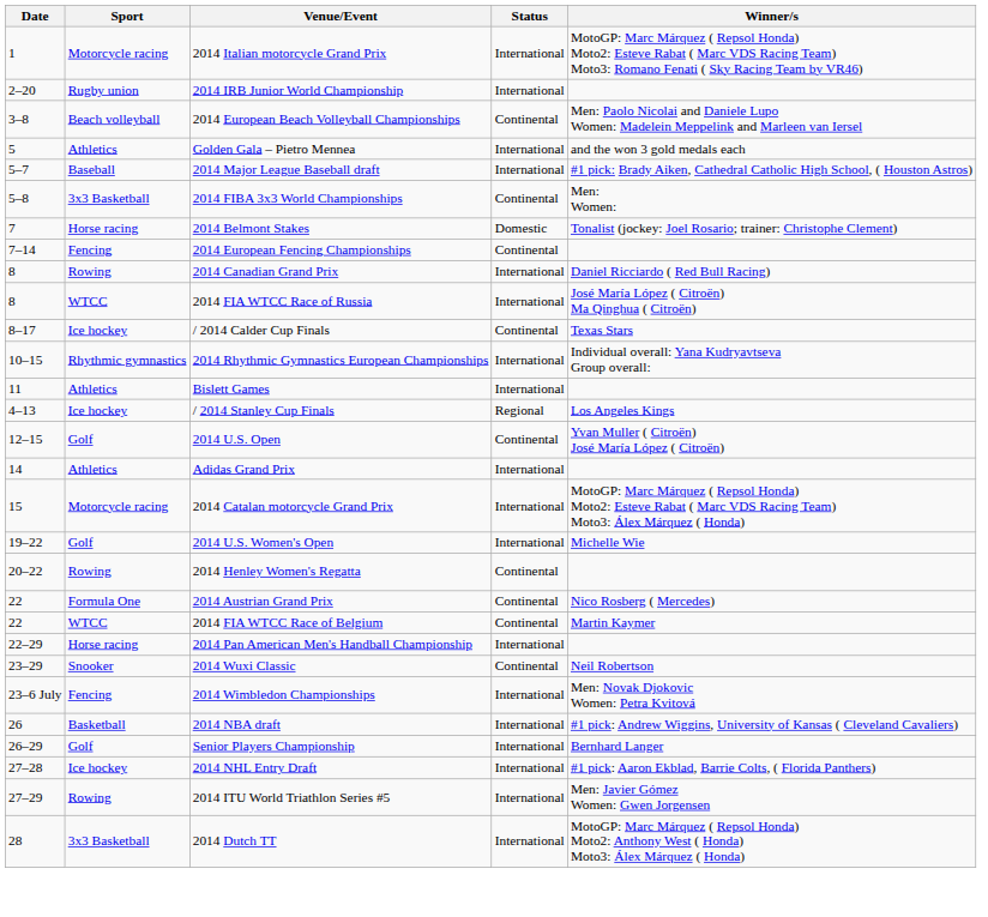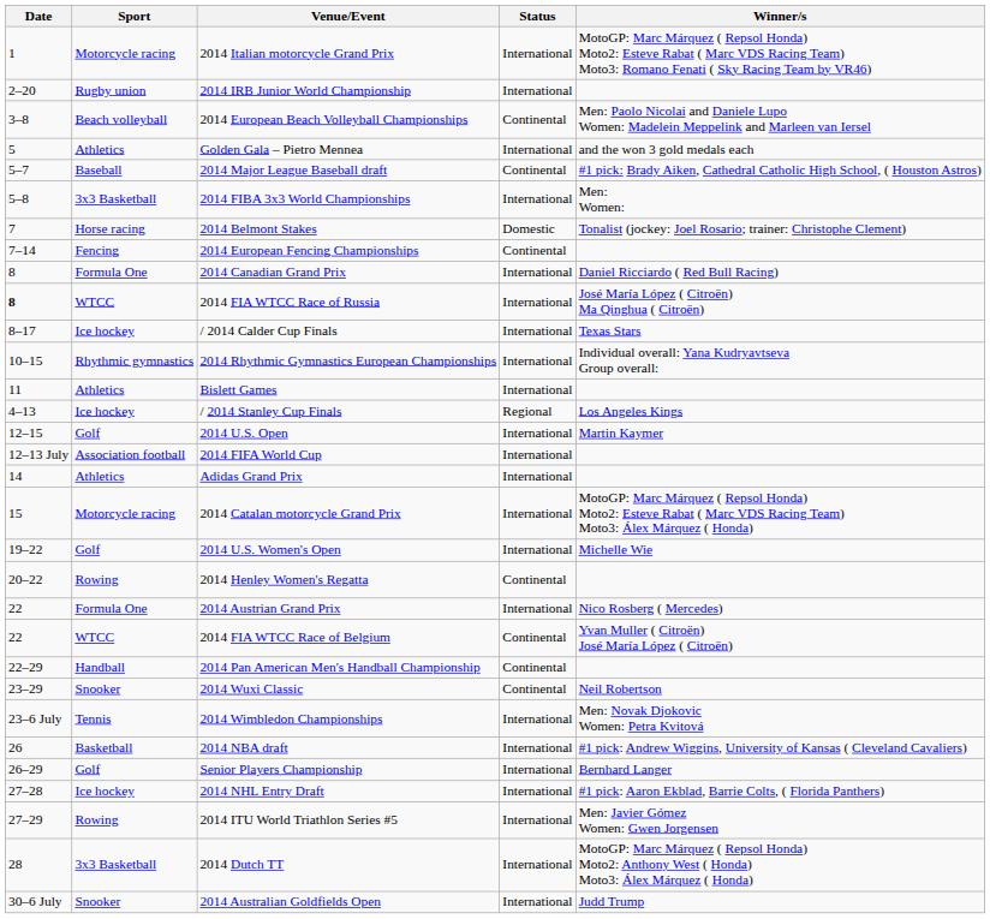 <table class="wikitable sortable">
 <tr>
 <th>Date</th>
 <th>Sport</th>
 <th>Venue/Event</th>
 <th>Status</th>
 <th>Winner/s</th>
 </tr>
 <tr>
 <td>1</td>
 <td><a href='#'>Motorcycle racing</a></td>
 <td> 2014 <a href='#'>Italian motorcycle Grand Prix</a></td>
 <td>International</td>
 <td>MotoGP:  <a href='#'>Marc Márquez</a> ( <a href='#'>Repsol Honda</a>)<br>Moto2:  <a href='#'>Esteve Rabat</a> ( <a href='#'>Marc VDS Racing Team</a>)<br>Moto3:  <a href='#'>Romano Fenati</a> ( <a href='#'>Sky Racing Team by VR46</a>)</td>
 </tr>
 <tr>
 <td>2–20</td>
 <td><a href='#'>Rugby union</a></td>
 <td> <a href='#'>2014 IRB Junior World Championship</a></td>
 <td>International</td>
 <td></td>
 </tr>
 <tr>
 <td>3–8</td>
 <td><a href='#'>Beach volleyball</a></td>
 <td> 2014 <a href='#'>European Beach Volleyball Championships</a></td>
 <td>Continental</td>
 <td>Men:  <a href='#'>Paolo Nicolai</a> and <a href='#'>Daniele Lupo</a><br>Women:  <a href='#'>Madelein Meppelink</a> and <a href='#'>Marleen van Iersel</a></td>
 </tr>
 <tr>
 <td>5</td>
 <td><a href='#'>Athletics</a></td>
 <td> <a href='#'>Golden Gala</a> – Pietro Mennea</td>
 <td>International</td>
 <td> and the  won 3 gold medals each</td>
 </tr>
 <tr>
 <td>5–7</td>
 <td><a href='#'>Baseball</a></td>
 <td> <a href='#'>2014 Major League Baseball draft</a></td>
-<td>International</td>
+<td>Continental</td>
 <td><a href='#'>#1 pick:</a>  <a href='#'>Brady Aiken</a>,  <a href='#'>Cathedral Catholic High School</a>, ( <a href='#'>Houston Astros</a>)</td>
 </tr>
 <tr>
 <td>5–8</td>
 <td><a href='#'>3x3 Basketball</a></td>
 <td> <a href='#'>2014 FIBA 3x3 World Championships</a></td>
-<td>Continental</td>
+<td>International</td>
 <td>Men: <br>Women: </td>
 </tr>
 <tr>
 <td>7</td>
 <td><a href='#'>Horse racing</a></td>
 <td> <a href='#'>2014 Belmont Stakes</a></td>
 <td>Domestic</td>
 <td> <a href='#'>Tonalist</a> (jockey:  <a href='#'>Joel Rosario</a>; trainer:  <a href='#'>Christophe Clement</a>)</td>
 </tr>
 <tr>
 <td>7–14</td>
 <td><a href='#'>Fencing</a></td>
 <td> <a href='#'>2014 European Fencing Championships</a></td>
 <td>Continental</td>
 <td></td>
 </tr>
 <tr>
 <td>8</td>
-<td><a href='#'>Rowing</a></td>
+<td><a href='#'>Formula One</a></td>
 <td> <a href='#'>2014 Canadian Grand Prix</a></td>
 <td>International</td>
 <td> <a href='#'>Daniel Ricciardo</a> ( <a href='#'>Red Bull Racing</a>)</td>
 </tr>
 <tr>
-<td>8</td>
+<td><strong>8</strong></td>
 <td><a href='#'>WTCC</a></td>
 <td> 2014 <a href='#'>FIA WTCC Race of Russia</a></td>
 <td>International</td>
 <td> <a href='#'>José María López</a> ( <a href='#'>Citroën</a>)<br> <a href='#'>Ma Qinghua</a> ( <a href='#'>Citroën</a>)</td>
 </tr>
 <tr>
 <td>8–17</td>
 <td><a href='#'>Ice hockey</a></td>
 <td>/ 2014 Calder Cup Finals</td>
-<td>Continental</td>
+<td>International</td>
 <td> <a href='#'>Texas Stars</a></td>
 </tr>
 <tr>
 <td>10–15</td>
 <td><a href='#'>Rhythmic gymnastics</a></td>
 <td> <a href='#'>2014 Rhythmic Gymnastics European Championships</a></td>
 <td>International</td>
 <td>Individual overall:  <a href='#'>Yana Kudryavtseva</a><br> Group overall: </td>
 </tr>
 <tr>
 <td>11</td>
 <td><a href='#'>Athletics</a></td>
 <td> <a href='#'>Bislett Games</a></td>
 <td>International</td>
 <td></td>
 </tr>
 <tr>
 <td>4–13</td>
 <td><a href='#'>Ice hockey</a></td>
 <td>/ <a href='#'>2014 Stanley Cup Finals</a></td>
 <td>Regional</td>
 <td> <a href='#'>Los Angeles Kings</a></td>
 </tr>
 <tr>
 <td>12–15</td>
 <td><a href='#'>Golf</a></td>
 <td> <a href='#'>2014 U.S. Open</a></td>
-<td>Continental</td>
-<td> <a href='#'>Yvan Muller</a> ( <a href='#'>Citroën</a>)<br> <a href='#'>José María López</a> ( <a href='#'>Citroën</a>)</td>
+<td>International</td>
+<td> <a href='#'>Martin Kaymer</a></td>
+</tr>
+<tr>
+<td>12–13 July</td>
+<td><a href='#'>Association football</a></td>
+<td> <a href='#'>2014 FIFA World Cup</a></td>
+<td>International</td>
+<td></td>
 </tr>
 <tr>
 <td>14</td>
 <td><a href='#'>Athletics</a></td>
 <td> <a href='#'>Adidas Grand Prix</a></td>
 <td>International</td>
 <td></td>
 </tr>
 <tr>
 <td>15</td>
 <td><a href='#'>Motorcycle racing</a></td>
 <td> 2014 <a href='#'>Catalan motorcycle Grand Prix</a></td>
 <td>International</td>
 <td>MotoGP:  <a href='#'>Marc Márquez</a> ( <a href='#'>Repsol Honda</a>)<br>Moto2:  <a href='#'>Esteve Rabat</a> ( <a href='#'>Marc VDS Racing Team</a>)<br>Moto3:  <a href='#'>Álex Márquez</a> ( <a href='#'>Honda</a>)</td>
 </tr>
 <tr>
 <td>19–22</td>
 <td><a href='#'>Golf</a></td>
 <td> <a href='#'>2014 U.S. Women's Open</a></td>
 <td>International</td>
 <td> <a href='#'>Michelle Wie</a></td>
 </tr>
 <tr>
 <td>20–22</td>
 <td><a href='#'>Rowing</a></td>
 <td> 2014 <a href='#'>Henley Women's Regatta</a></td>
 <td>Continental</td>
 <td><br><br></td>
 </tr>
 <tr>
 <td>22</td>
 <td><a href='#'>Formula One</a></td>
 <td> <a href='#'>2014 Austrian Grand Prix</a></td>
-<td>Continental</td>
+<td>International</td>
 <td> <a href='#'>Nico Rosberg</a> ( <a href='#'>Mercedes</a>)</td>
 </tr>
 <tr>
 <td>22</td>
 <td><a href='#'>WTCC</a></td>
 <td> 2014 <a href='#'>FIA WTCC Race of Belgium</a></td>
 <td>Continental</td>
-<td> <a href='#'>Martin Kaymer</a></td>
+<td> <a href='#'>Yvan Muller</a> ( <a href='#'>Citroën</a>)<br> <a href='#'>José María López</a> ( <a href='#'>Citroën</a>)</td>
 </tr>
 <tr>
 <td>22–29</td>
-<td><a href='#'>Horse racing</a></td>
+<td><a href='#'>Handball</a></td>
 <td> <a href='#'>2014 Pan American Men's Handball Championship</a></td>
-<td>International</td>
+<td>Continental</td>
 <td></td>
 </tr>
 <tr>
 <td>23–29</td>
 <td><a href='#'>Snooker</a></td>
 <td> <a href='#'>2014 Wuxi Classic</a></td>
 <td>Continental</td>
 <td> <a href='#'>Neil Robertson</a></td>
 </tr>
 <tr>
 <td>23–6 July</td>
-<td><a href='#'>Fencing</a></td>
+<td><a href='#'>Tennis</a></td>
 <td> <a href='#'>2014 Wimbledon Championships</a></td>
 <td>International</td>
 <td>Men:  <a href='#'>Novak Djokovic</a><br> Women:  <a href='#'>Petra Kvitová</a></td>
 </tr>
 <tr>
 <td>26</td>
 <td><a href='#'>Basketball</a></td>
 <td> <a href='#'>2014 NBA draft</a></td>
 <td>International</td>
 <td><a href='#'>#1 pick</a>:  <a href='#'>Andrew Wiggins</a>,  <a href='#'>University of Kansas</a> ( <a href='#'>Cleveland Cavaliers</a>)</td>
 </tr>
 <tr>
 <td>26–29</td>
 <td><a href='#'>Golf</a></td>
 <td> <a href='#'>Senior Players Championship</a></td>
 <td>International</td>
 <td> <a href='#'>Bernhard Langer</a></td>
 </tr>
 <tr>
 <td>27–28</td>
 <td><a href='#'>Ice hockey</a></td>
 <td> <a href='#'>2014 NHL Entry Draft</a></td>
 <td>International</td>
 <td><a href='#'>#1 pick</a>:  <a href='#'>Aaron Ekblad</a>,  <a href='#'>Barrie Colts</a>, ( <a href='#'>Florida Panthers</a>)</td>
 </tr>
 <tr>
 <td>27–29</td>
 <td><a href='#'>Rowing</a></td>
 <td> 2014 ITU World Triathlon Series #5</td>
 <td>International</td>
 <td>Men:  <a href='#'>Javier Gómez</a><br>Women:  <a href='#'>Gwen Jorgensen</a></td>
 </tr>
 <tr>
 <td>28</td>
 <td><a href='#'>3x3 Basketball</a></td>
 <td> 2014 <a href='#'>Dutch TT</a></td>
 <td>International</td>
 <td>MotoGP:  <a href='#'>Marc Márquez</a> ( <a href='#'>Repsol Honda</a>)<br>Moto2:  <a href='#'>Anthony West</a> ( <a href='#'>Honda</a>)<br>Moto3:  <a href='#'>Álex Márquez</a> ( <a href='#'>Honda</a>)</td>
 </tr>
+<tr>
+<td>30–6 July</td>
+<td><a href='#'>Snooker</a></td>
+<td> <a href='#'>2014 Australian Goldfields Open</a></td>
+<td>International</td>
+<td> <a href='#'>Judd Trump</a></td>
+</tr>
 </table>
